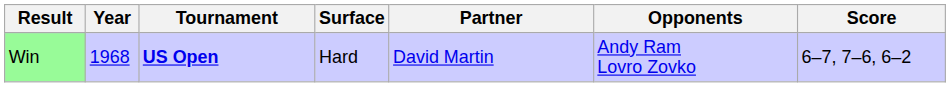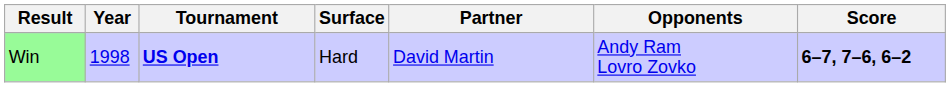 <table class="sortable wikitable">
 <tr>
 <th style="width:65px;">Result</th>
 <th style="width:40px;">Year</th>
 <th style="width:150px;">Tournament</th>
 <th style="width:50px;">Surface</th>
 <th style="width:175px;">Partner</th>
 <th style="width:175px;">Opponents</th>
 <th style="width:125px;" class="unsortable">Score</th>
 </tr>
 <tr style="background:#ccccff;">
 <td style="background:#98fb98;">Win</td>
-<td><a href='#'>1968</a></td>
+<td><a href='#'>1998</a></td>
 <td><strong><a href='#'>US Open</a></strong></td>
 <td>Hard</td>
 <td> <a href='#'>David Martin</a></td>
 <td> <a href='#'>Andy Ram</a> <br>  <a href='#'>Lovro Zovko</a></td>
-<td>6–7, 7–6, 6–2</td>
+<td><strong>6–7, 7–6, 6–2</strong></td>
 </tr>
 </table>
